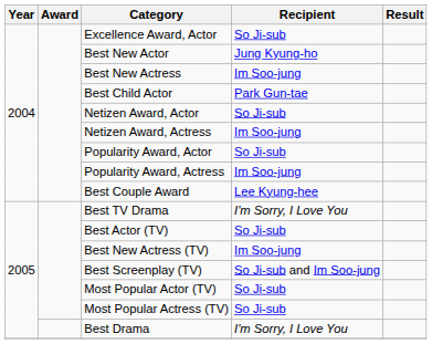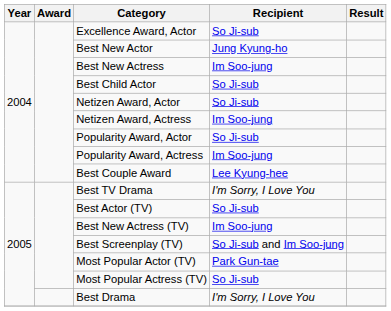 <table class="wikitable">
 <tr>
 <th>Year</th>
 <th>Award</th>
 <th>Category</th>
 <th>Recipient</th>
 <th>Result</th>
 </tr>
 <tr>
 <td rowspan=9>2004</td>
 <td rowspan=9></td>
 <td>Excellence Award, Actor</td>
 <td><a href='#'>So Ji-sub</a></td>
 <td></td>
 </tr>
 <tr>
 <td>Best New Actor</td>
 <td><a href='#'>Jung Kyung-ho</a></td>
 <td></td>
 </tr>
 <tr>
 <td>Best New Actress</td>
 <td><a href='#'>Im Soo-jung</a></td>
 <td></td>
 </tr>
 <tr>
 <td>Best Child Actor</td>
-<td><a href='#'>Park Gun-tae</a></td>
+<td><a href='#'>So Ji-sub</a></td>
 <td></td>
 </tr>
 <tr>
 <td>Netizen Award, Actor</td>
 <td><a href='#'>So Ji-sub</a></td>
 <td></td>
 </tr>
 <tr>
 <td>Netizen Award, Actress</td>
 <td><a href='#'>Im Soo-jung</a></td>
 <td></td>
 </tr>
 <tr>
 <td>Popularity Award, Actor</td>
 <td><a href='#'>So Ji-sub</a></td>
 <td></td>
 </tr>
 <tr>
 <td>Popularity Award, Actress</td>
 <td><a href='#'>Im Soo-jung</a></td>
 <td></td>
 </tr>
 <tr>
 <td>Best Couple Award</td>
 <td><a href='#'>Lee Kyung-hee</a></td>
 <td></td>
 </tr>
 <tr>
 <td rowspan=7>2005</td>
 <td rowspan=6></td>
 <td>Best TV Drama</td>
 <td><em>I'm Sorry, I Love You</em></td>
 <td></td>
 </tr>
 <tr>
 <td>Best Actor (TV)</td>
 <td><a href='#'>So Ji-sub</a></td>
 <td></td>
 </tr>
 <tr>
 <td>Best New Actress (TV)</td>
 <td><a href='#'>Im Soo-jung</a></td>
 <td></td>
 </tr>
 <tr>
 <td>Best Screenplay (TV)</td>
 <td><a href='#'>So Ji-sub</a> and <a href='#'>Im Soo-jung</a></td>
 <td></td>
 </tr>
 <tr>
 <td>Most Popular Actor (TV)</td>
-<td><a href='#'>So Ji-sub</a></td>
+<td><a href='#'>Park Gun-tae</a></td>
 <td></td>
 </tr>
 <tr>
 <td>Most Popular Actress (TV)</td>
 <td><a href='#'>So Ji-sub</a></td>
 <td></td>
 </tr>
 <tr>
 <td></td>
 <td>Best Drama</td>
 <td><em>I'm Sorry, I Love You</em></td>
 <td></td>
 </tr>
 <tr>
 </tr>
 </table>
